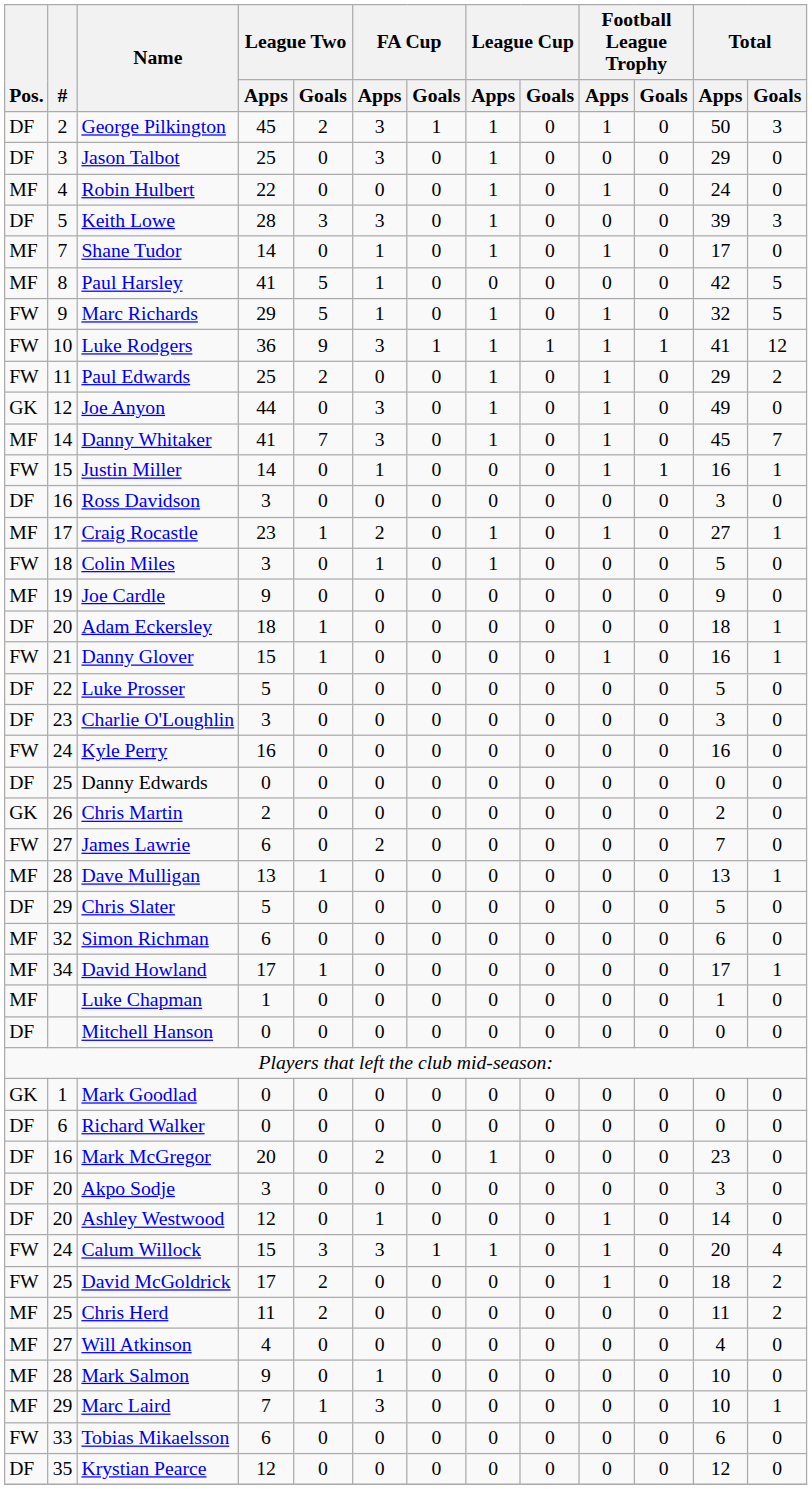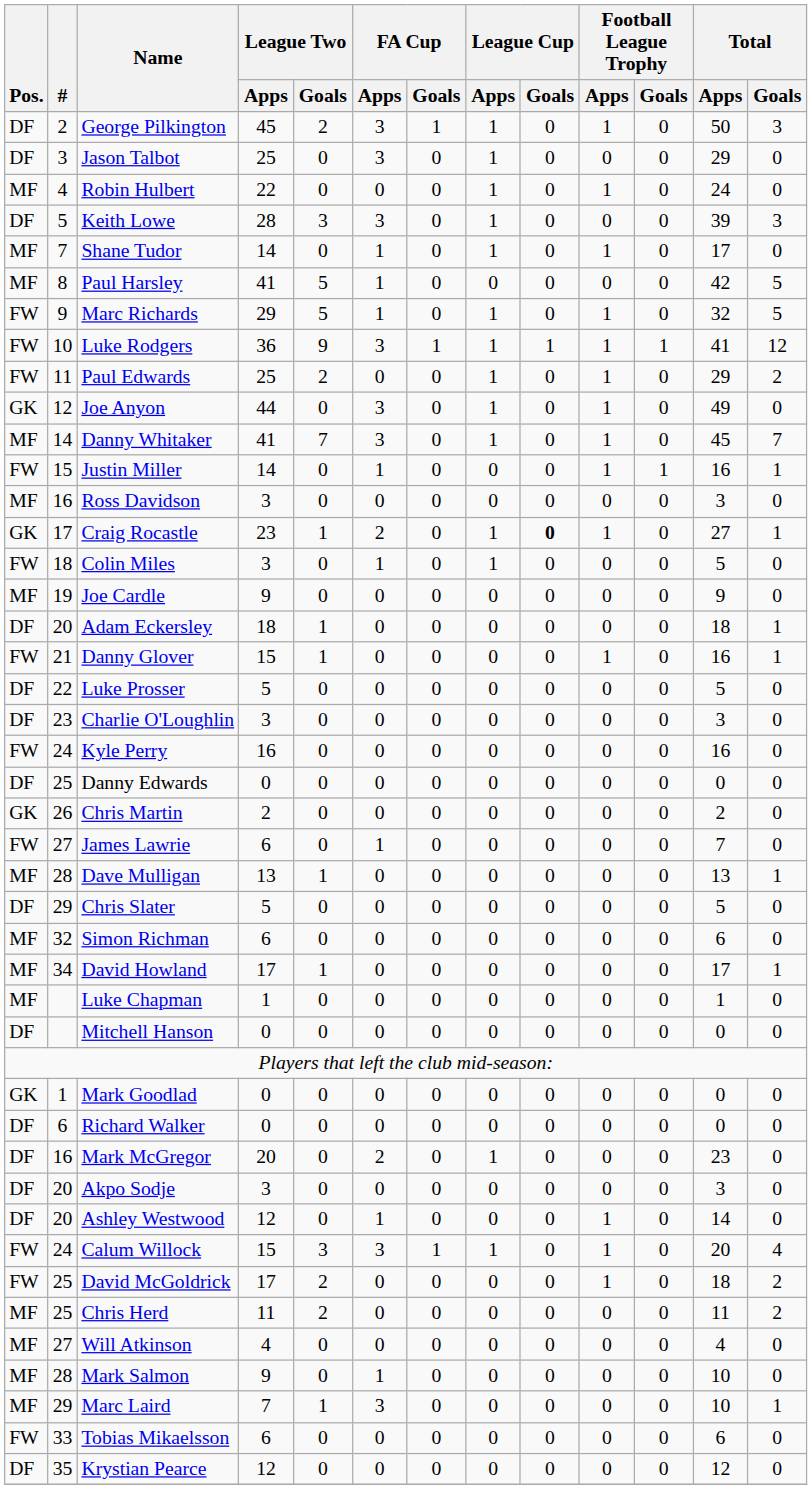 <table class="wikitable" style="text-align:center">
 <tr>
 <th rowspan="2" valign="bottom">Pos.</th>
 <th rowspan="2" valign="bottom">#</th>
 <th rowspan="2">Name</th>
 <th colspan="2" width="85">League Two</th>
 <th colspan="2" width="85">FA Cup</th>
 <th colspan="2" width="85">League Cup</th>
 <th colspan="2" width="85">Football League Trophy</th>
 <th colspan="2" width="85">Total</th>
 </tr>
 <tr>
 <th>Apps</th>
 <th>Goals</th>
 <th>Apps</th>
 <th>Goals</th>
 <th>Apps</th>
 <th>Goals</th>
 <th>Apps</th>
 <th>Goals</th>
 <th>Apps</th>
 <th>Goals</th>
 </tr>
 <tr>
 <td align="left">DF</td>
 <td>2</td>
 <td align="left"> <a href='#'>George Pilkington</a></td>
 <td>45</td>
 <td>2</td>
 <td>3</td>
 <td>1</td>
 <td>1</td>
 <td>0</td>
 <td>1</td>
 <td>0</td>
 <td>50</td>
 <td>3</td>
 </tr>
 <tr>
 <td align="left">DF</td>
 <td>3</td>
 <td align="left"> <a href='#'>Jason Talbot</a></td>
 <td>25</td>
 <td>0</td>
 <td>3</td>
 <td>0</td>
 <td>1</td>
 <td>0</td>
 <td>0</td>
 <td>0</td>
 <td>29</td>
 <td>0</td>
 </tr>
 <tr>
 <td align="left">MF</td>
 <td>4</td>
 <td align="left"> <a href='#'>Robin Hulbert</a></td>
 <td>22</td>
 <td>0</td>
 <td>0</td>
 <td>0</td>
 <td>1</td>
 <td>0</td>
 <td>1</td>
 <td>0</td>
 <td>24</td>
 <td>0</td>
 </tr>
 <tr>
 <td align="left">DF</td>
 <td>5</td>
 <td align="left"> <a href='#'>Keith Lowe</a></td>
 <td>28</td>
 <td>3</td>
 <td>3</td>
 <td>0</td>
 <td>1</td>
 <td>0</td>
 <td>0</td>
 <td>0</td>
 <td>39</td>
 <td>3</td>
 </tr>
 <tr>
 <td align="left">MF</td>
 <td>7</td>
 <td align="left"> <a href='#'>Shane Tudor</a></td>
 <td>14</td>
 <td>0</td>
 <td>1</td>
 <td>0</td>
 <td>1</td>
 <td>0</td>
 <td>1</td>
 <td>0</td>
 <td>17</td>
 <td>0</td>
 </tr>
 <tr>
 <td align="left">MF</td>
 <td>8</td>
 <td align="left"> <a href='#'>Paul Harsley</a></td>
 <td>41</td>
 <td>5</td>
 <td>1</td>
 <td>0</td>
 <td>0</td>
 <td>0</td>
 <td>0</td>
 <td>0</td>
 <td>42</td>
 <td>5</td>
 </tr>
 <tr>
 <td align="left">FW</td>
 <td>9</td>
 <td align="left"> <a href='#'>Marc Richards</a></td>
 <td>29</td>
 <td>5</td>
 <td>1</td>
 <td>0</td>
 <td>1</td>
 <td>0</td>
 <td>1</td>
 <td>0</td>
 <td>32</td>
 <td>5</td>
 </tr>
 <tr>
 <td align="left">FW</td>
 <td>10</td>
 <td align="left"> <a href='#'>Luke Rodgers</a></td>
 <td>36</td>
 <td>9</td>
 <td>3</td>
 <td>1</td>
 <td>1</td>
 <td>1</td>
 <td>1</td>
 <td>1</td>
 <td>41</td>
 <td>12</td>
 </tr>
 <tr>
 <td align="left">FW</td>
 <td>11</td>
 <td align="left"> <a href='#'>Paul Edwards</a></td>
 <td>25</td>
 <td>2</td>
 <td>0</td>
 <td>0</td>
 <td>1</td>
 <td>0</td>
 <td>1</td>
 <td>0</td>
 <td>29</td>
 <td>2</td>
 </tr>
 <tr>
 <td align="left">GK</td>
 <td>12</td>
 <td align="left"> <a href='#'>Joe Anyon</a></td>
 <td>44</td>
 <td>0</td>
 <td>3</td>
 <td>0</td>
 <td>1</td>
 <td>0</td>
 <td>1</td>
 <td>0</td>
 <td>49</td>
 <td>0</td>
 </tr>
 <tr>
 <td align="left">MF</td>
 <td>14</td>
 <td align="left"> <a href='#'>Danny Whitaker</a></td>
 <td>41</td>
 <td>7</td>
 <td>3</td>
 <td>0</td>
 <td>1</td>
 <td>0</td>
 <td>1</td>
 <td>0</td>
 <td>45</td>
 <td>7</td>
 </tr>
 <tr>
 <td align="left">FW</td>
 <td>15</td>
 <td align="left"> <a href='#'>Justin Miller</a></td>
 <td>14</td>
 <td>0</td>
 <td>1</td>
 <td>0</td>
 <td>0</td>
 <td>0</td>
 <td>1</td>
 <td>1</td>
 <td>16</td>
 <td>1</td>
 </tr>
 <tr>
-<td align="left">DF</td>
+<td align="left">MF</td>
 <td>16</td>
 <td align="left"> <a href='#'>Ross Davidson</a></td>
 <td>3</td>
 <td>0</td>
 <td>0</td>
 <td>0</td>
 <td>0</td>
 <td>0</td>
 <td>0</td>
 <td>0</td>
 <td>3</td>
 <td>0</td>
 </tr>
 <tr>
-<td align="left">MF</td>
+<td align="left">GK</td>
 <td>17</td>
 <td align="left"> <a href='#'>Craig Rocastle</a></td>
 <td>23</td>
 <td>1</td>
 <td>2</td>
 <td>0</td>
 <td>1</td>
-<td>0</td>
+<td><strong>0</strong></td>
 <td>1</td>
 <td>0</td>
 <td>27</td>
 <td>1</td>
 </tr>
 <tr>
 <td align="left">FW</td>
 <td>18</td>
 <td align="left"> <a href='#'>Colin Miles</a></td>
 <td>3</td>
 <td>0</td>
 <td>1</td>
 <td>0</td>
 <td>1</td>
 <td>0</td>
 <td>0</td>
 <td>0</td>
 <td>5</td>
 <td>0</td>
 </tr>
 <tr>
 <td align="left">MF</td>
 <td>19</td>
 <td align="left"> <a href='#'>Joe Cardle</a></td>
 <td>9</td>
 <td>0</td>
 <td>0</td>
 <td>0</td>
 <td>0</td>
 <td>0</td>
 <td>0</td>
 <td>0</td>
 <td>9</td>
 <td>0</td>
 </tr>
 <tr>
 <td align="left">DF</td>
 <td>20</td>
 <td align="left"> <a href='#'>Adam Eckersley</a></td>
 <td>18</td>
 <td>1</td>
 <td>0</td>
 <td>0</td>
 <td>0</td>
 <td>0</td>
 <td>0</td>
 <td>0</td>
 <td>18</td>
 <td>1</td>
 </tr>
 <tr>
 <td align="left">FW</td>
 <td>21</td>
 <td align="left"> <a href='#'>Danny Glover</a></td>
 <td>15</td>
 <td>1</td>
 <td>0</td>
 <td>0</td>
 <td>0</td>
 <td>0</td>
 <td>1</td>
 <td>0</td>
 <td>16</td>
 <td>1</td>
 </tr>
 <tr>
 <td align="left">DF</td>
 <td>22</td>
 <td align="left"> <a href='#'>Luke Prosser</a></td>
 <td>5</td>
 <td>0</td>
 <td>0</td>
 <td>0</td>
 <td>0</td>
 <td>0</td>
 <td>0</td>
 <td>0</td>
 <td>5</td>
 <td>0</td>
 </tr>
 <tr>
 <td align="left">DF</td>
 <td>23</td>
 <td align="left"> <a href='#'>Charlie O'Loughlin</a></td>
 <td>3</td>
 <td>0</td>
 <td>0</td>
 <td>0</td>
 <td>0</td>
 <td>0</td>
 <td>0</td>
 <td>0</td>
 <td>3</td>
 <td>0</td>
 </tr>
 <tr>
 <td align="left">FW</td>
 <td>24</td>
 <td align="left"> <a href='#'>Kyle Perry</a></td>
 <td>16</td>
 <td>0</td>
 <td>0</td>
 <td>0</td>
 <td>0</td>
 <td>0</td>
 <td>0</td>
 <td>0</td>
 <td>16</td>
 <td>0</td>
 </tr>
 <tr>
 <td align="left">DF</td>
 <td>25</td>
 <td align="left"> Danny Edwards</td>
 <td>0</td>
 <td>0</td>
 <td>0</td>
 <td>0</td>
 <td>0</td>
 <td>0</td>
 <td>0</td>
 <td>0</td>
 <td>0</td>
 <td>0</td>
 </tr>
 <tr>
 <td align="left">GK</td>
 <td>26</td>
 <td align="left"> <a href='#'>Chris Martin</a></td>
 <td>2</td>
 <td>0</td>
 <td>0</td>
 <td>0</td>
 <td>0</td>
 <td>0</td>
 <td>0</td>
 <td>0</td>
 <td>2</td>
 <td>0</td>
 </tr>
 <tr>
 <td align="left">FW</td>
 <td>27</td>
 <td align="left"> <a href='#'>James Lawrie</a></td>
 <td>6</td>
 <td>0</td>
-<td>2</td>
+<td>1</td>
 <td>0</td>
 <td>0</td>
 <td>0</td>
 <td>0</td>
 <td>0</td>
 <td>7</td>
 <td>0</td>
 </tr>
 <tr>
 <td align="left">MF</td>
 <td>28</td>
 <td align="left"> <a href='#'>Dave Mulligan</a></td>
 <td>13</td>
 <td>1</td>
 <td>0</td>
 <td>0</td>
 <td>0</td>
 <td>0</td>
 <td>0</td>
 <td>0</td>
 <td>13</td>
 <td>1</td>
 </tr>
 <tr>
 <td align="left">DF</td>
 <td>29</td>
 <td align="left"> <a href='#'>Chris Slater</a></td>
 <td>5</td>
 <td>0</td>
 <td>0</td>
 <td>0</td>
 <td>0</td>
 <td>0</td>
 <td>0</td>
 <td>0</td>
 <td>5</td>
 <td>0</td>
 </tr>
 <tr>
 <td align="left">MF</td>
 <td>32</td>
 <td align="left"> <a href='#'>Simon Richman</a></td>
 <td>6</td>
 <td>0</td>
 <td>0</td>
 <td>0</td>
 <td>0</td>
 <td>0</td>
 <td>0</td>
 <td>0</td>
 <td>6</td>
 <td>0</td>
 </tr>
 <tr>
 <td align="left">MF</td>
 <td>34</td>
 <td align="left"> <a href='#'>David Howland</a></td>
 <td>17</td>
 <td>1</td>
 <td>0</td>
 <td>0</td>
 <td>0</td>
 <td>0</td>
 <td>0</td>
 <td>0</td>
 <td>17</td>
 <td>1</td>
 </tr>
 <tr>
 <td align="left">MF</td>
 <td></td>
 <td align="left"> <a href='#'>Luke Chapman</a></td>
 <td>1</td>
 <td>0</td>
 <td>0</td>
 <td>0</td>
 <td>0</td>
 <td>0</td>
 <td>0</td>
 <td>0</td>
 <td>1</td>
 <td>0</td>
 </tr>
 <tr>
 <td align="left">DF</td>
 <td></td>
 <td align="left"> <a href='#'>Mitchell Hanson</a></td>
 <td>0</td>
 <td>0</td>
 <td>0</td>
 <td>0</td>
 <td>0</td>
 <td>0</td>
 <td>0</td>
 <td>0</td>
 <td>0</td>
 <td>0</td>
 </tr>
 <tr>
 <td colspan="14"><em>Players that left the club mid-season:</em></td>
 </tr>
 <tr>
 <td align="left">GK</td>
 <td>1</td>
 <td align="left"> <a href='#'>Mark Goodlad</a></td>
 <td>0</td>
 <td>0</td>
 <td>0</td>
 <td>0</td>
 <td>0</td>
 <td>0</td>
 <td>0</td>
 <td>0</td>
 <td>0</td>
 <td>0</td>
 </tr>
 <tr>
 <td align="left">DF</td>
 <td>6</td>
 <td align="left"> <a href='#'>Richard Walker</a></td>
 <td>0</td>
 <td>0</td>
 <td>0</td>
 <td>0</td>
 <td>0</td>
 <td>0</td>
 <td>0</td>
 <td>0</td>
 <td>0</td>
 <td>0</td>
 </tr>
 <tr>
 <td align="left">DF</td>
 <td>16</td>
 <td align="left"> <a href='#'>Mark McGregor</a></td>
 <td>20</td>
 <td>0</td>
 <td>2</td>
 <td>0</td>
 <td>1</td>
 <td>0</td>
 <td>0</td>
 <td>0</td>
 <td>23</td>
 <td>0</td>
 </tr>
 <tr>
 <td align="left">DF</td>
 <td>20</td>
 <td align="left"> <a href='#'>Akpo Sodje</a></td>
 <td>3</td>
 <td>0</td>
 <td>0</td>
 <td>0</td>
 <td>0</td>
 <td>0</td>
 <td>0</td>
 <td>0</td>
 <td>3</td>
 <td>0</td>
 </tr>
 <tr>
 <td align="left">DF</td>
 <td>20</td>
 <td align="left"> <a href='#'>Ashley Westwood</a></td>
 <td>12</td>
 <td>0</td>
 <td>1</td>
 <td>0</td>
 <td>0</td>
 <td>0</td>
 <td>1</td>
 <td>0</td>
 <td>14</td>
 <td>0</td>
 </tr>
 <tr>
 <td align="left">FW</td>
 <td>24</td>
 <td align="left"> <a href='#'>Calum Willock</a></td>
 <td>15</td>
 <td>3</td>
 <td>3</td>
 <td>1</td>
 <td>1</td>
 <td>0</td>
 <td>1</td>
 <td>0</td>
 <td>20</td>
 <td>4</td>
 </tr>
 <tr>
 <td align="left">FW</td>
 <td>25</td>
 <td align="left"> <a href='#'>David McGoldrick</a></td>
 <td>17</td>
 <td>2</td>
 <td>0</td>
 <td>0</td>
 <td>0</td>
 <td>0</td>
 <td>1</td>
 <td>0</td>
 <td>18</td>
 <td>2</td>
 </tr>
 <tr>
 <td align="left">MF</td>
 <td>25</td>
 <td align="left"> <a href='#'>Chris Herd</a></td>
 <td>11</td>
 <td>2</td>
 <td>0</td>
 <td>0</td>
 <td>0</td>
 <td>0</td>
 <td>0</td>
 <td>0</td>
 <td>11</td>
 <td>2</td>
 </tr>
 <tr>
 <td align="left">MF</td>
 <td>27</td>
 <td align="left"> <a href='#'>Will Atkinson</a></td>
 <td>4</td>
 <td>0</td>
 <td>0</td>
 <td>0</td>
 <td>0</td>
 <td>0</td>
 <td>0</td>
 <td>0</td>
 <td>4</td>
 <td>0</td>
 </tr>
 <tr>
 <td align="left">MF</td>
 <td>28</td>
 <td align="left"> <a href='#'>Mark Salmon</a></td>
 <td>9</td>
 <td>0</td>
 <td>1</td>
 <td>0</td>
 <td>0</td>
 <td>0</td>
 <td>0</td>
 <td>0</td>
 <td>10</td>
 <td>0</td>
 </tr>
 <tr>
 <td align="left">MF</td>
 <td>29</td>
 <td align="left"> <a href='#'>Marc Laird</a></td>
 <td>7</td>
 <td>1</td>
 <td>3</td>
 <td>0</td>
 <td>0</td>
 <td>0</td>
 <td>0</td>
 <td>0</td>
 <td>10</td>
 <td>1</td>
 </tr>
 <tr>
 <td align="left">FW</td>
 <td>33</td>
 <td align="left"> <a href='#'>Tobias Mikaelsson</a></td>
 <td>6</td>
 <td>0</td>
 <td>0</td>
 <td>0</td>
 <td>0</td>
 <td>0</td>
 <td>0</td>
 <td>0</td>
 <td>6</td>
 <td>0</td>
 </tr>
 <tr>
 <td align="left">DF</td>
 <td>35</td>
 <td align="left"> <a href='#'>Krystian Pearce</a></td>
 <td>12</td>
 <td>0</td>
 <td>0</td>
 <td>0</td>
 <td>0</td>
 <td>0</td>
 <td>0</td>
 <td>0</td>
 <td>12</td>
 <td>0</td>
 </tr>
 <tr>
 </tr>
 </table>
